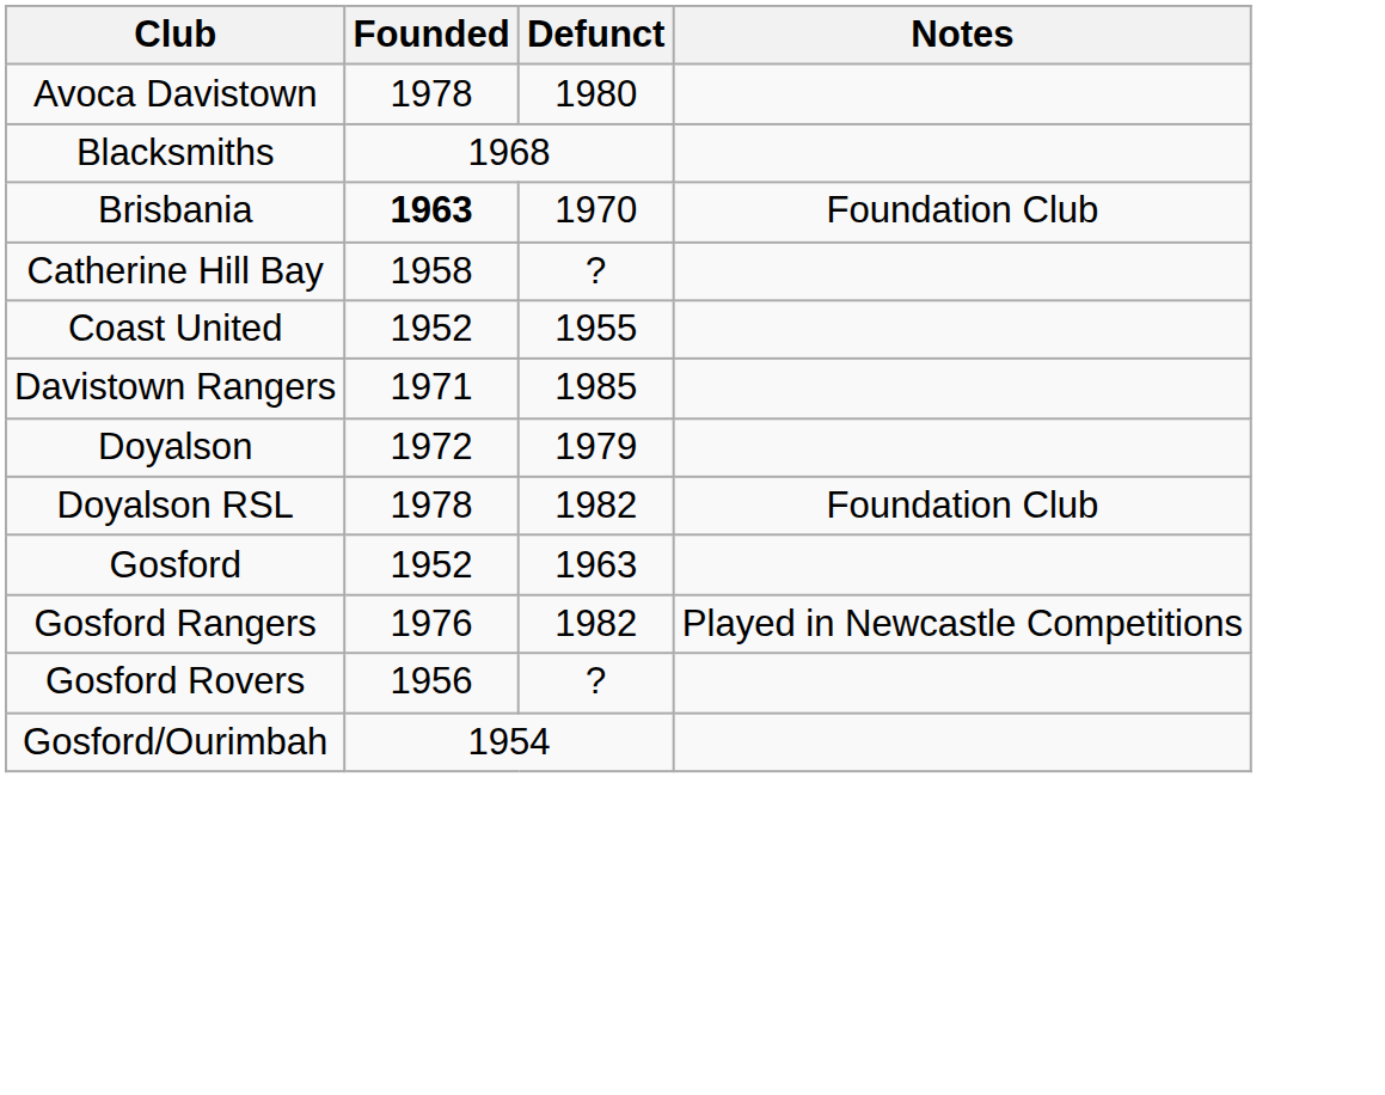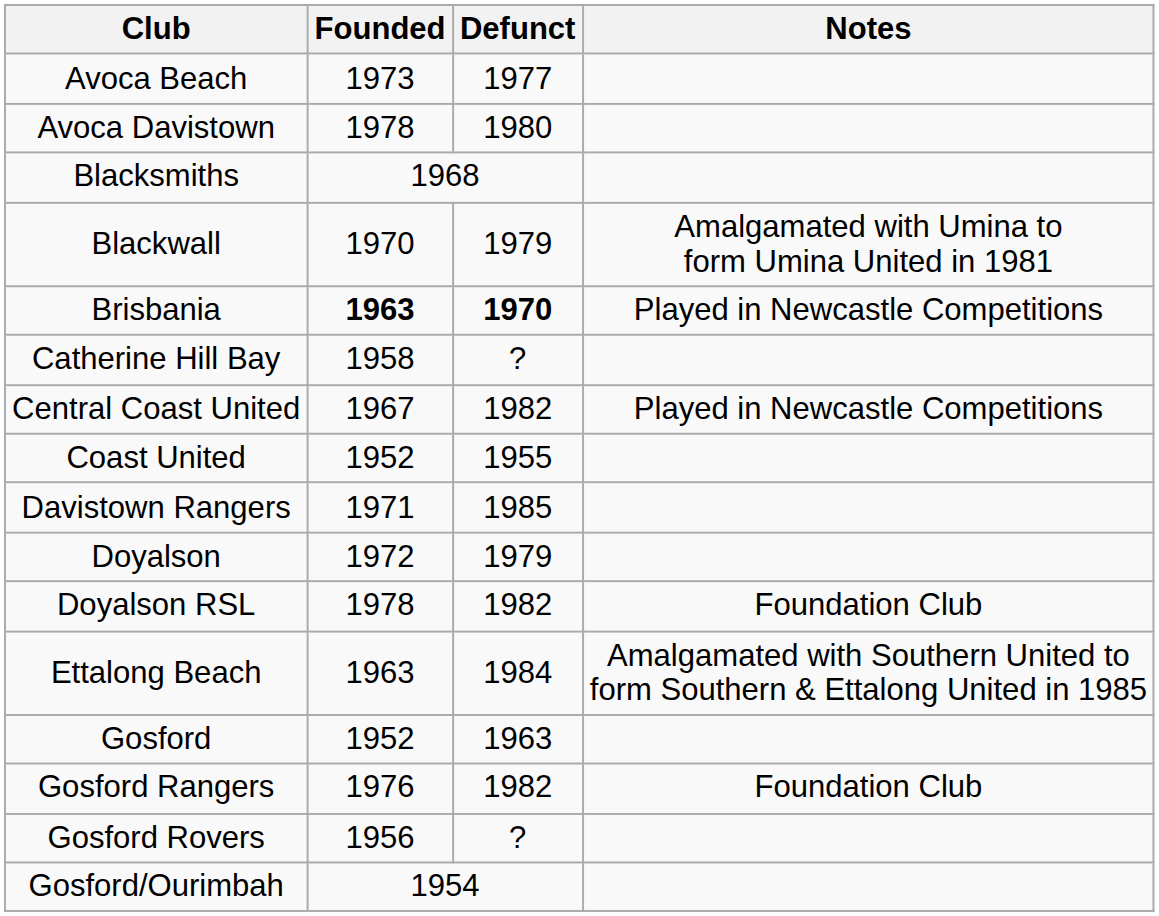 <table class="wikitable sortable" style=text-align:center;>
 <tr>
 <th>Club</th>
 <th>Founded</th>
 <th>Defunct</th>
 <th>Notes</th>
+</tr>
+<tr>
+<td>Avoca Beach</td>
+<td>1973</td>
+<td>1977</td>
+<td></td>
 </tr>
 <tr>
 <td>Avoca Davistown</td>
 <td>1978</td>
 <td>1980</td>
 <td></td>
 </tr>
 <tr>
 <td>Blacksmiths</td>
 <td colspan="2">1968</td>
 <td></td>
 </tr>
 <tr>
+<td>Blackwall</td>
+<td>1970</td>
+<td>1979</td>
+<td>Amalgamated with Umina to <br> form Umina United in 1981</td>
+</tr>
+<tr>
 <td>Brisbania</td>
 <td><strong>1963</strong></td>
-<td>1970</td>
-<td>Foundation Club</td>
+<td><strong>1970</strong></td>
+<td>Played in Newcastle Competitions</td>
 </tr>
 <tr>
 <td>Catherine Hill Bay</td>
 <td>1958</td>
 <td>?</td>
 <td></td>
+</tr>
+<tr>
+<td>Central Coast United</td>
+<td>1967</td>
+<td>1982</td>
+<td>Played in Newcastle Competitions</td>
 </tr>
 <tr>
 <td>Coast United</td>
 <td>1952</td>
 <td>1955</td>
 <td></td>
 </tr>
 <tr>
 <td>Davistown Rangers</td>
 <td>1971</td>
 <td>1985</td>
 <td></td>
 </tr>
 <tr>
 <td>Doyalson</td>
 <td>1972</td>
 <td>1979</td>
 <td></td>
 </tr>
 <tr>
 <td>Doyalson RSL</td>
 <td>1978</td>
 <td>1982</td>
 <td>Foundation Club</td>
 </tr>
 <tr>
+<td>Ettalong Beach</td>
+<td>1963</td>
+<td>1984</td>
+<td>Amalgamated with Southern United to <br> form Southern & Ettalong United in 1985</td>
+</tr>
+<tr>
 <td>Gosford</td>
 <td>1952</td>
 <td>1963</td>
 <td></td>
 </tr>
 <tr>
 <td>Gosford Rangers</td>
 <td>1976</td>
 <td>1982</td>
-<td>Played in Newcastle Competitions</td>
+<td>Foundation Club</td>
 </tr>
 <tr>
 <td>Gosford Rovers</td>
 <td>1956</td>
 <td>?</td>
 <td></td>
 </tr>
 <tr>
 <td>Gosford/Ourimbah</td>
 <td colspan="2">1954</td>
 <td></td>
 </tr>
 </table>
